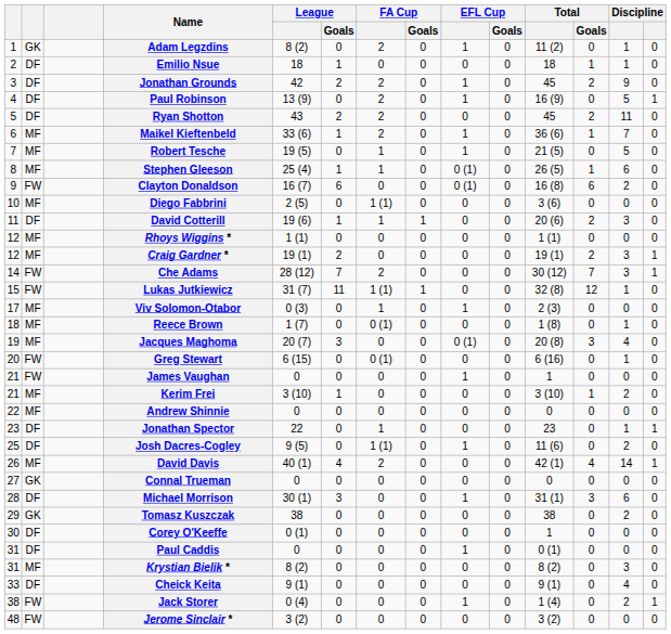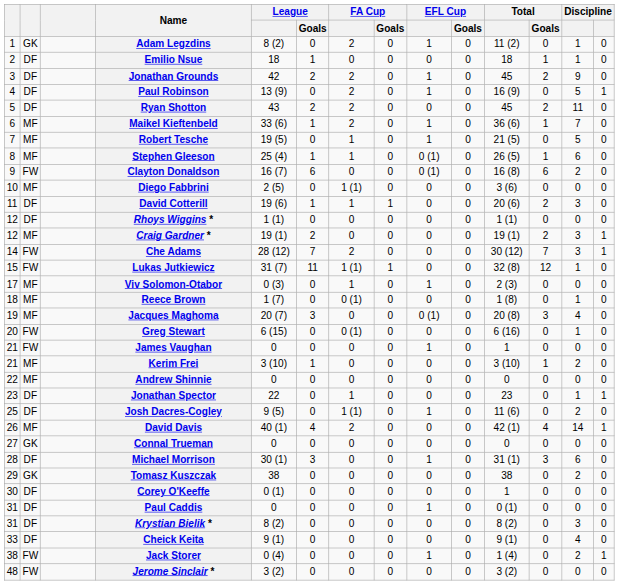 <table class="wikitable plainrowheaders" style="text-align:center;">
 <tr>
 <th rowspan="2" scope="col"></th>
 <th rowspan="2" scope="col"></th>
 <th rowspan="2" scope="col" style="width:5em;"></th>
 <th rowspan="2" scope="col" style="width:15em;">Name</th>
 <th colspan=2 width=90><a href='#'>League</a></th>
 <th colspan=2 width=90><a href='#'>FA Cup</a></th>
 <th colspan=2 width=90><a href='#'>EFL Cup</a></th>
 <th colspan="2">Total</th>
 <th colspan="2">Discipline</th>
 </tr>
 <tr>
 <th scope="col" style="width:4em;"></th>
 <th scope="col">Goals</th>
 <th scope="col" style="width:4em;"></th>
 <th scope="col">Goals</th>
 <th scope="col" style="width:4em;"></th>
 <th scope="col">Goals</th>
 <th scope="col" style="width:4em;"></th>
 <th scope="col">Goals</th>
 <th scope="col"></th>
 <th scope="col"></th>
 </tr>
 <tr>
 <td>1</td>
 <td>GK</td>
 <td style=text-align:left></td>
 <th scope=row><a href='#'>Adam Legzdins</a></th>
 <td>8 (2)</td>
 <td>0</td>
 <td>2</td>
 <td>0</td>
 <td>1</td>
 <td>0</td>
 <td>11 (2)</td>
 <td>0</td>
 <td>1</td>
 <td>0</td>
 </tr>
 <tr>
 <td>2</td>
 <td>DF</td>
 <td style=text-align:left></td>
 <th scope=row><a href='#'>Emilio Nsue</a></th>
 <td>18</td>
 <td>1</td>
 <td>0</td>
 <td>0</td>
 <td>0</td>
 <td>0</td>
 <td>18</td>
 <td>1</td>
 <td>1</td>
 <td>0</td>
 </tr>
 <tr>
 <td>3</td>
 <td>DF</td>
 <td style=text-align:left></td>
 <th scope=row><a href='#'>Jonathan Grounds</a></th>
 <td>42</td>
 <td>2</td>
 <td>2</td>
 <td>0</td>
 <td>1</td>
 <td>0</td>
 <td>45</td>
 <td>2</td>
 <td>9</td>
 <td>0</td>
 </tr>
 <tr>
 <td>4</td>
 <td>DF</td>
 <td style=text-align:left></td>
 <th scope=row><a href='#'>Paul Robinson</a></th>
 <td>13 (9)</td>
 <td>0</td>
 <td>2</td>
 <td>0</td>
 <td>1</td>
 <td>0</td>
 <td>16 (9)</td>
 <td>0</td>
 <td>5</td>
 <td>1</td>
 </tr>
 <tr>
 <td>5</td>
 <td>DF</td>
 <td style=text-align:left></td>
 <th scope=row><a href='#'>Ryan Shotton</a></th>
 <td>43</td>
 <td>2</td>
 <td>2</td>
 <td>0</td>
 <td>0</td>
 <td>0</td>
 <td>45</td>
 <td>2</td>
 <td>11</td>
 <td>0</td>
 </tr>
 <tr>
 <td>6</td>
 <td>MF</td>
 <td style=text-align:left></td>
 <th scope=row><a href='#'>Maikel Kieftenbeld</a></th>
 <td>33 (6)</td>
 <td>1</td>
 <td>2</td>
 <td>0</td>
 <td>1</td>
 <td>0</td>
 <td>36 (6)</td>
 <td>1</td>
 <td>7</td>
 <td>0</td>
 </tr>
 <tr>
 <td>7</td>
 <td>MF</td>
 <td style=text-align:left></td>
 <th scope=row><a href='#'>Robert Tesche</a></th>
 <td>19 (5)</td>
 <td>0</td>
 <td>1</td>
 <td>0</td>
 <td>1</td>
 <td>0</td>
 <td>21 (5)</td>
 <td>0</td>
 <td>5</td>
 <td>0</td>
 </tr>
 <tr>
 <td>8</td>
 <td>MF</td>
 <td style=text-align:left></td>
 <th scope=row><a href='#'>Stephen Gleeson</a></th>
 <td>25 (4)</td>
 <td>1</td>
 <td>1</td>
 <td>0</td>
 <td>0 (1)</td>
 <td>0</td>
 <td>26 (5)</td>
 <td>1</td>
 <td>6</td>
 <td>0</td>
 </tr>
 <tr>
 <td>9</td>
 <td>FW</td>
 <td style=text-align:left></td>
 <th scope=row><a href='#'>Clayton Donaldson</a></th>
 <td>16 (7)</td>
 <td>6</td>
 <td>0</td>
 <td>0</td>
 <td>0 (1)</td>
 <td>0</td>
 <td>16 (8)</td>
 <td>6</td>
 <td>2</td>
 <td>0</td>
 </tr>
 <tr>
 <td>10</td>
 <td>MF</td>
 <td style=text-align:left></td>
 <th scope=row><a href='#'>Diego Fabbrini</a></th>
 <td>2 (5)</td>
 <td>0</td>
 <td>1 (1)</td>
 <td>0</td>
 <td>0</td>
 <td>0</td>
 <td>3 (6)</td>
 <td>0</td>
 <td>0</td>
 <td>0</td>
 </tr>
 <tr>
 <td>11</td>
 <td>DF</td>
 <td style=text-align:left></td>
 <th scope=row><a href='#'>David Cotterill</a></th>
 <td>19 (6)</td>
 <td>1</td>
 <td>1</td>
 <td>1</td>
 <td>0</td>
 <td>0</td>
 <td>20 (6)</td>
 <td>2</td>
 <td>3</td>
 <td>0</td>
 </tr>
 <tr>
 <td>12</td>
-<td>MF</td>
+<td>DF</td>
 <td style=text-align:left></td>
 <th scope=row><em><a href='#'>Rhoys Wiggins</a></em> * </th>
 <td>1 (1)</td>
 <td>0</td>
 <td>0</td>
 <td>0</td>
 <td>0</td>
 <td>0</td>
 <td>1 (1)</td>
 <td>0</td>
 <td>0</td>
 <td>0</td>
 </tr>
 <tr>
 <td>12</td>
 <td>MF</td>
 <td style=text-align:left></td>
 <th scope=row><em><a href='#'>Craig Gardner</a></em> *</th>
 <td>19 (1)</td>
 <td>2</td>
 <td>0</td>
 <td>0</td>
 <td>0</td>
 <td>0</td>
 <td>19 (1)</td>
 <td>2</td>
 <td>3</td>
 <td>1</td>
 </tr>
 <tr>
 <td>14</td>
 <td>FW</td>
 <td style=text-align:left></td>
 <th scope=row><a href='#'>Che Adams</a></th>
 <td>28 (12)</td>
 <td>7</td>
 <td>2</td>
 <td>0</td>
 <td>0</td>
 <td>0</td>
 <td>30 (12)</td>
 <td>7</td>
 <td>3</td>
 <td>1</td>
 </tr>
 <tr>
 <td>15</td>
 <td>FW</td>
 <td style=text-align:left></td>
 <th scope=row><a href='#'>Lukas Jutkiewicz</a></th>
 <td>31 (7)</td>
 <td>11</td>
 <td>1 (1)</td>
 <td>1</td>
 <td>0</td>
 <td>0</td>
 <td>32 (8)</td>
 <td>12</td>
 <td>1</td>
 <td>0</td>
 </tr>
 <tr>
 <td>17</td>
 <td>MF</td>
 <td style=text-align:left></td>
 <th scope=row><a href='#'>Viv Solomon-Otabor</a></th>
 <td>0 (3)</td>
 <td>0</td>
 <td>1</td>
 <td>0</td>
 <td>1</td>
 <td>0</td>
 <td>2 (3)</td>
 <td>0</td>
 <td>0</td>
 <td>0</td>
 </tr>
 <tr>
 <td>18</td>
 <td>MF</td>
 <td style=text-align:left></td>
 <th scope=row><a href='#'>Reece Brown</a></th>
 <td>1 (7)</td>
 <td>0</td>
 <td>0 (1)</td>
 <td>0</td>
 <td>0</td>
 <td>0</td>
 <td>1 (8)</td>
 <td>0</td>
 <td>1</td>
 <td>0</td>
 </tr>
 <tr>
 <td>19</td>
 <td>MF</td>
 <td style=text-align:left></td>
 <th scope=row><a href='#'>Jacques Maghoma</a></th>
 <td>20 (7)</td>
 <td>3</td>
 <td>0</td>
 <td>0</td>
 <td>0 (1)</td>
 <td>0</td>
 <td>20 (8)</td>
 <td>3</td>
 <td>4</td>
 <td>0</td>
 </tr>
 <tr>
 <td>20</td>
 <td>FW</td>
 <td style=text-align:left></td>
 <th scope=row><a href='#'>Greg Stewart</a></th>
 <td>6 (15)</td>
 <td>0</td>
 <td>0 (1)</td>
 <td>0</td>
 <td>0</td>
 <td>0</td>
 <td>6 (16)</td>
 <td>0</td>
 <td>1</td>
 <td>0</td>
 </tr>
 <tr>
 <td>21</td>
 <td>FW</td>
 <td style=text-align:left></td>
 <th scope=row><a href='#'>James Vaughan</a> </th>
 <td>0</td>
 <td>0</td>
 <td>0</td>
 <td>0</td>
 <td>1</td>
 <td>0</td>
 <td>1</td>
 <td>0</td>
 <td>0</td>
 <td>0</td>
 </tr>
 <tr>
 <td>21</td>
 <td>MF</td>
 <td style=text-align:left></td>
 <th scope=row><a href='#'>Kerim Frei</a></th>
 <td>3 (10)</td>
 <td>1</td>
 <td>0</td>
 <td>0</td>
 <td>0</td>
 <td>0</td>
 <td>3 (10)</td>
 <td>1</td>
 <td>2</td>
 <td>0</td>
 </tr>
 <tr>
 <td>22</td>
 <td>MF</td>
 <td style=text-align:left></td>
 <th scope=row><a href='#'>Andrew Shinnie</a></th>
 <td>0</td>
 <td>0</td>
 <td>0</td>
 <td>0</td>
 <td>0</td>
 <td>0</td>
 <td>0</td>
 <td>0</td>
 <td>0</td>
 <td>0</td>
 </tr>
 <tr>
 <td>23</td>
 <td>DF</td>
 <td style=text-align:left></td>
 <th scope=row><a href='#'>Jonathan Spector</a> </th>
 <td>22</td>
 <td>0</td>
 <td>1</td>
 <td>0</td>
 <td>0</td>
 <td>0</td>
 <td>23</td>
 <td>0</td>
 <td>1</td>
 <td>1</td>
 </tr>
 <tr>
 <td>25</td>
 <td>DF</td>
 <td style=text-align:left></td>
 <th scope=row><a href='#'>Josh Dacres-Cogley</a></th>
 <td>9 (5)</td>
 <td>0</td>
 <td>1 (1)</td>
 <td>0</td>
 <td>1</td>
 <td>0</td>
 <td>11 (6)</td>
 <td>0</td>
 <td>2</td>
 <td>0</td>
 </tr>
 <tr>
 <td>26</td>
 <td>MF</td>
 <td style=text-align:left></td>
 <th scope=row><a href='#'>David Davis</a></th>
 <td>40 (1)</td>
 <td>4</td>
 <td>2</td>
 <td>0</td>
 <td>0</td>
 <td>0</td>
 <td>42 (1)</td>
 <td>4</td>
 <td>14</td>
 <td>1</td>
 </tr>
 <tr>
 <td>27</td>
 <td>GK</td>
 <td style=text-align:left></td>
 <th scope=row><a href='#'>Connal Trueman</a></th>
 <td>0</td>
 <td>0</td>
 <td>0</td>
 <td>0</td>
 <td>0</td>
 <td>0</td>
 <td>0</td>
 <td>0</td>
 <td>0</td>
 <td>0</td>
 </tr>
 <tr>
 <td>28</td>
 <td>DF</td>
 <td style=text-align:left></td>
 <th scope=row><a href='#'>Michael Morrison</a></th>
 <td>30 (1)</td>
 <td>3</td>
 <td>0</td>
 <td>0</td>
 <td>1</td>
 <td>0</td>
 <td>31 (1)</td>
 <td>3</td>
 <td>6</td>
 <td>0</td>
 </tr>
 <tr>
 <td>29</td>
 <td>GK</td>
 <td style=text-align:left></td>
 <th scope=row><a href='#'>Tomasz Kuszczak</a></th>
 <td>38</td>
 <td>0</td>
 <td>0</td>
 <td>0</td>
 <td>0</td>
 <td>0</td>
 <td>38</td>
 <td>0</td>
 <td>2</td>
 <td>0</td>
 </tr>
 <tr>
 <td>30</td>
 <td>DF</td>
 <td style=text-align:left></td>
 <th scope=row><a href='#'>Corey O'Keeffe</a></th>
 <td>0 (1)</td>
 <td>0</td>
 <td>0</td>
 <td>0</td>
 <td>0</td>
 <td>0</td>
 <td>1</td>
 <td>0</td>
 <td>0</td>
 <td>0</td>
 </tr>
 <tr>
 <td>31</td>
 <td>DF</td>
 <td style=text-align:left></td>
 <th scope=row><a href='#'>Paul Caddis</a> </th>
 <td>0</td>
 <td>0</td>
 <td>0</td>
 <td>0</td>
 <td>1</td>
 <td>0</td>
 <td>0 (1)</td>
 <td>0</td>
 <td>0</td>
 <td>0</td>
 </tr>
 <tr>
 <td>31</td>
-<td>MF</td>
+<td>DF</td>
 <td style=text-align:left></td>
 <th scope=row><em><a href='#'>Krystian Bielik</a></em> *</th>
 <td>8 (2)</td>
 <td>0</td>
 <td>0</td>
 <td>0</td>
 <td>0</td>
 <td>0</td>
 <td>8 (2)</td>
 <td>0</td>
 <td>3</td>
 <td>0</td>
 </tr>
 <tr>
 <td>33</td>
 <td>DF</td>
 <td style=text-align:left></td>
 <th scope=row><a href='#'>Cheick Keita</a></th>
 <td>9 (1)</td>
 <td>0</td>
 <td>0</td>
 <td>0</td>
 <td>0</td>
 <td>0</td>
 <td>9 (1)</td>
 <td>0</td>
 <td>4</td>
 <td>0</td>
 </tr>
 <tr>
 <td>38</td>
 <td>FW</td>
 <td style=text-align:left></td>
 <th scope=row><a href='#'>Jack Storer</a></th>
 <td>0 (4)</td>
 <td>0</td>
 <td>0</td>
 <td>0</td>
 <td>1</td>
 <td>0</td>
 <td>1 (4)</td>
 <td>0</td>
 <td>2</td>
 <td>1</td>
 </tr>
 <tr>
 <td>48</td>
 <td>FW</td>
 <td style=text-align:left></td>
 <th scope=row><em><a href='#'>Jerome Sinclair</a></em> *</th>
 <td>3 (2)</td>
 <td>0</td>
 <td>0</td>
 <td>0</td>
 <td>0</td>
 <td>0</td>
 <td>3 (2)</td>
 <td>0</td>
 <td>0</td>
 <td>0</td>
 </tr>
 </table>
